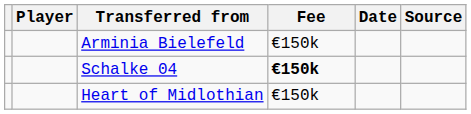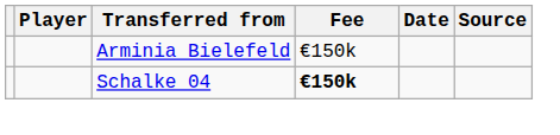 <table class="wikitable plainrowheaders sortable">
 <tr>
 <th></th>
 <th scope="col">Player</th>
 <th>Transferred from</th>
 <th style="width: 65px;">Fee</th>
 <th scope="col">Date</th>
 <th scope="col">Source</th>
 </tr>
 <tr>
 <td align="center"></td>
 <td></td>
 <td> <a href='#'>Arminia Bielefeld</a></td>
 <td>€150k</td>
 <td></td>
 <td></td>
 </tr>
 <tr>
 <td align="center"></td>
 <td></td>
 <td> <a href='#'>Schalke 04</a></td>
 <td><strong>€150k</strong></td>
 <td></td>
 <td></td>
 </tr>
-<tr>
-<td align="center"></td>
-<td></td>
-<td> <a href='#'>Heart of Midlothian</a></td>
-<td>€150k</td>
-<td></td>
-<td></td>
-</tr>
 </table>
